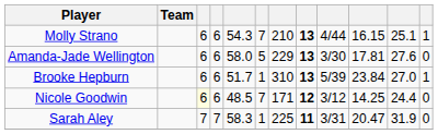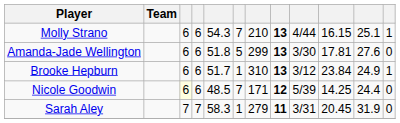 <table class="wikitable sortable" style="text-align:center">
 <tr>
 <th class="unsortable">Player</th>
 <th>Team</th>
 <th></th>
 <th></th>
 <th></th>
 <th></th>
 <th></th>
 <th></th>
 <th></th>
 <th></th>
 <th></th>
 <th></th>
 </tr>
 <tr>
 <td><a href='#'>Molly Strano</a></td>
 <td style="text-align:left;"></td>
 <td>6</td>
 <td>6</td>
 <td>54.3</td>
 <td>7</td>
 <td>210</td>
 <td><strong>13</strong></td>
 <td>4/44</td>
 <td>16.15</td>
 <td>25.1</td>
 <td>1</td>
 </tr>
 <tr>
 <td><a href='#'>Amanda-Jade Wellington</a></td>
 <td style="text-align:left;"></td>
 <td>6</td>
 <td>6</td>
-<td>58.0</td>
+<td>51.8</td>
 <td>5</td>
-<td>229</td>
+<td>299</td>
 <td><strong>13</strong></td>
 <td>3/30</td>
 <td>17.81</td>
 <td>27.6</td>
 <td>0</td>
 </tr>
 <tr>
 <td><a href='#'>Brooke Hepburn</a></td>
 <td style="text-align:left;"></td>
 <td>6</td>
 <td>6</td>
 <td>51.7</td>
 <td>1</td>
 <td>310</td>
 <td><strong>13</strong></td>
-<td>5/39</td>
+<td>3/12</td>
 <td>23.84</td>
-<td>27.0</td>
+<td>24.9</td>
 <td>1</td>
 </tr>
 <tr>
 <td><a href='#'>Nicole Goodwin</a></td>
 <td style="text-align:left;"></td>
 <td style="background: lightyellow;">6</td>
 <td>6</td>
 <td>48.5</td>
 <td>7</td>
 <td>171</td>
 <td><strong>12</strong></td>
-<td>3/12</td>
+<td>5/39</td>
 <td>14.25</td>
 <td>24.4</td>
 <td>0</td>
 </tr>
 <tr>
 <td><a href='#'>Sarah Aley</a></td>
 <td style="text-align:left;"></td>
 <td>7</td>
 <td>7</td>
 <td>58.3</td>
 <td>1</td>
-<td>225</td>
+<td>279</td>
 <td><strong>11</strong></td>
 <td>3/31</td>
-<td>20.47</td>
+<td>20.45</td>
 <td>31.9</td>
 <td>0</td>
 </tr>
 <tr>
 </tr>
 </table>
